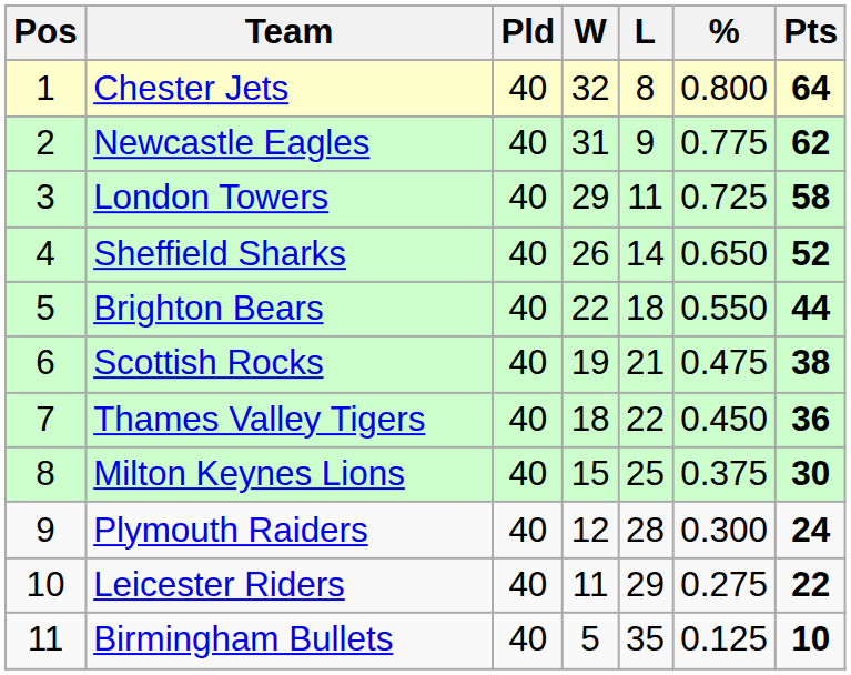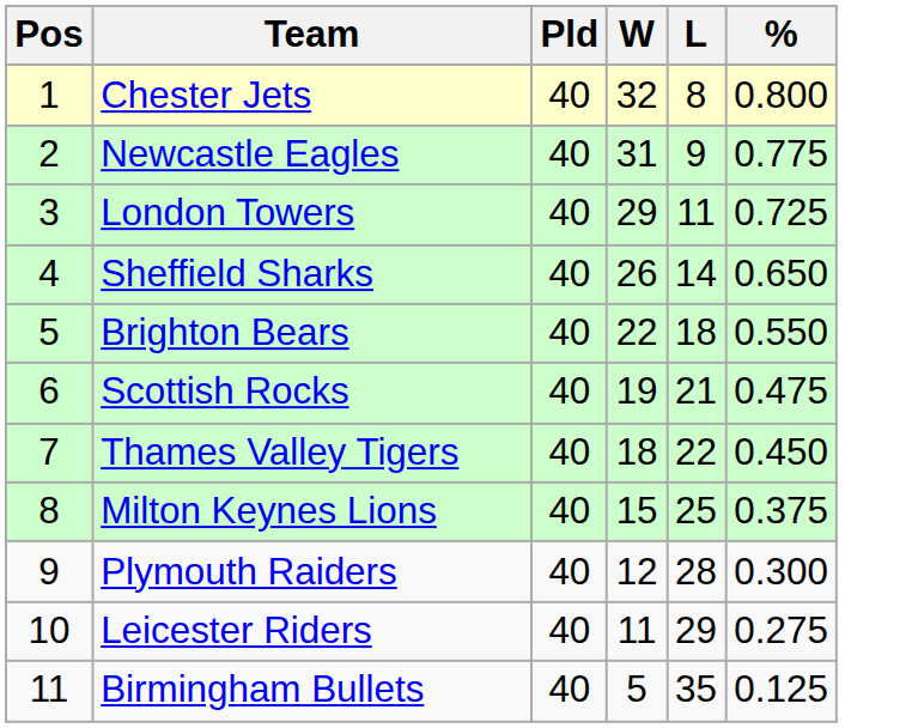 <table class="wikitable" style="text-align: center;">
 <tr>
 <th>Pos</th>
 <th scope="col" style="width: 180px;">Team</th>
 <th>Pld</th>
 <th>W</th>
 <th>L</th>
 <th>%</th>
-<th>Pts</th>
 </tr>
 <tr style="background: #ffffcc;">
 <td>1</td>
 <td style="text-align:left;"><a href='#'>Chester Jets</a></td>
 <td>40</td>
 <td>32</td>
 <td>8</td>
 <td>0.800</td>
-<td><strong>64</strong></td>
 </tr>
 <tr style="background: #ccffcc;">
 <td>2</td>
 <td style="text-align:left;"><a href='#'>Newcastle Eagles</a></td>
 <td>40</td>
 <td>31</td>
 <td>9</td>
 <td>0.775</td>
-<td><strong>62</strong></td>
 </tr>
 <tr style="background: #ccffcc;">
 <td>3</td>
 <td style="text-align:left;"><a href='#'>London Towers</a></td>
 <td>40</td>
 <td>29</td>
 <td>11</td>
 <td>0.725</td>
-<td><strong>58</strong></td>
 </tr>
 <tr style="background: #ccffcc;">
 <td>4</td>
 <td style="text-align:left;"><a href='#'>Sheffield Sharks</a></td>
 <td>40</td>
 <td>26</td>
 <td>14</td>
 <td>0.650</td>
-<td><strong>52</strong></td>
 </tr>
 <tr style="background: #ccffcc;">
 <td>5</td>
 <td style="text-align:left;"><a href='#'>Brighton Bears</a></td>
 <td>40</td>
 <td>22</td>
 <td>18</td>
 <td>0.550</td>
-<td><strong>44</strong></td>
 </tr>
 <tr style="background: #ccffcc;">
 <td>6</td>
 <td style="text-align:left;"><a href='#'>Scottish Rocks</a></td>
 <td>40</td>
 <td>19</td>
 <td>21</td>
 <td>0.475</td>
-<td><strong>38</strong></td>
 </tr>
 <tr style="background: #ccffcc;">
 <td>7</td>
 <td style="text-align:left;"><a href='#'>Thames Valley Tigers</a></td>
 <td>40</td>
 <td>18</td>
 <td>22</td>
 <td>0.450</td>
-<td><strong>36</strong></td>
 </tr>
 <tr style="background: #ccffcc;">
 <td>8</td>
 <td style="text-align:left;"><a href='#'>Milton Keynes Lions</a></td>
 <td>40</td>
 <td>15</td>
 <td>25</td>
 <td>0.375</td>
-<td><strong>30</strong></td>
 </tr>
 <tr>
 <td>9</td>
 <td style="text-align:left;"><a href='#'>Plymouth Raiders</a></td>
 <td>40</td>
 <td>12</td>
 <td>28</td>
 <td>0.300</td>
-<td><strong>24</strong></td>
 </tr>
 <tr>
 <td>10</td>
 <td style="text-align:left;"><a href='#'>Leicester Riders</a></td>
 <td>40</td>
 <td>11</td>
 <td>29</td>
 <td>0.275</td>
-<td><strong>22</strong></td>
 </tr>
 <tr>
 <td>11</td>
 <td style="text-align:left;"><a href='#'>Birmingham Bullets</a></td>
 <td>40</td>
 <td>5</td>
 <td>35</td>
 <td>0.125</td>
-<td><strong>10</strong></td>
 </tr>
 </table>
